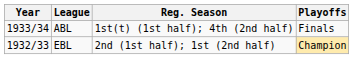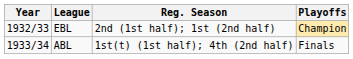 <table class="wikitable">
 <tr>
 <th>Year</th>
 <th>League</th>
 <th>Reg. Season</th>
 <th>Playoffs</th>
 </tr>
 <tr>
+<td>1932/33</td>
+<td>EBL</td>
+<td>2nd (1st half); 1st (2nd half)</td>
+<td bgcolor="FFEBAD">Champion</td>
+</tr>
+<tr>
 <td>1933/34</td>
 <td>ABL</td>
 <td>1st(t) (1st half); 4th (2nd half)</td>
 <td>Finals</td>
 </tr>
-<tr>
-<td>1932/33</td>
-<td>EBL</td>
-<td>2nd (1st half); 1st (2nd half)</td>
-<td bgcolor="FFEBAD">Champion</td>
-</tr>
 </table>
